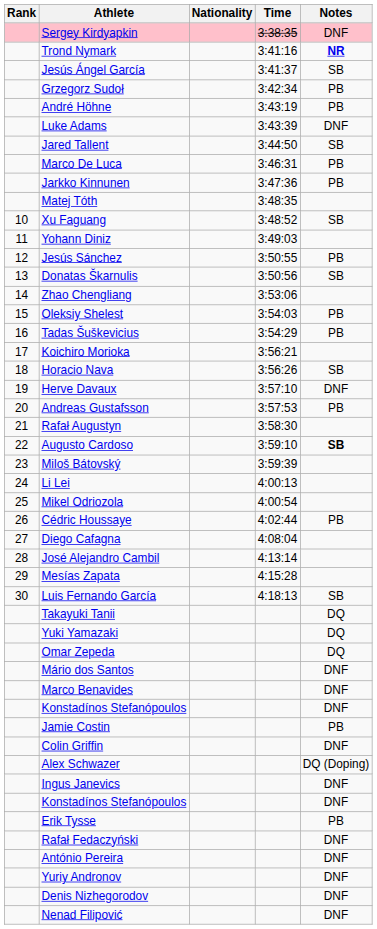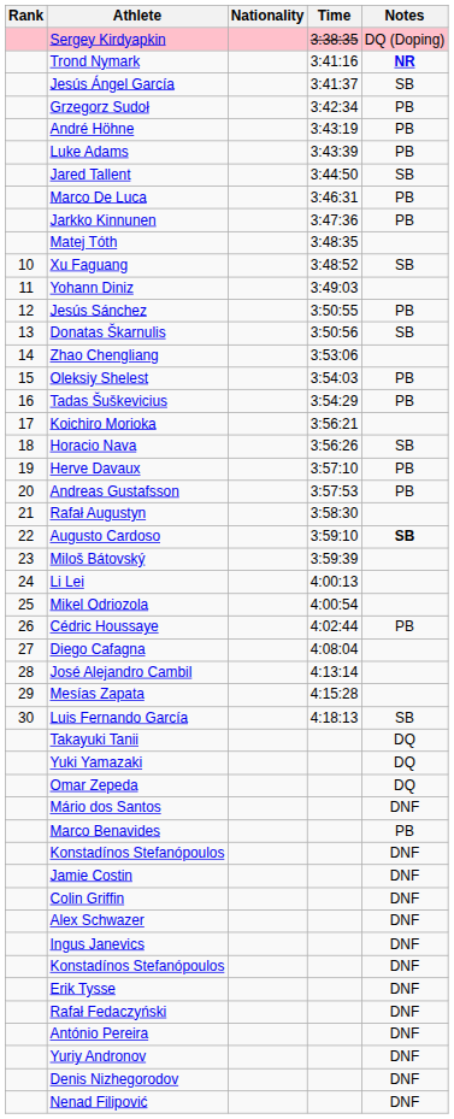 <table class="wikitable sortable" style="text-align:center">
 <tr>
 <th>Rank</th>
 <th>Athlete</th>
 <th>Nationality</th>
 <th>Time</th>
 <th>Notes</th>
 </tr>
 <tr bgcolor=pink>
 <td><s></s></td>
 <td align=left><a href='#'>Sergey Kirdyapkin</a></td>
 <td align=left></td>
 <td><s>3:38:35  </s></td>
-<td>DNF</td>
+<td>DQ (Doping)</td>
 </tr>
 <tr>
 <td></td>
 <td align=left><a href='#'>Trond Nymark</a></td>
 <td align=left></td>
 <td>3:41:16</td>
 <td><strong><a href='#'>NR</a></strong></td>
 </tr>
 <tr>
 <td></td>
 <td align=left><a href='#'>Jesús Ángel García</a></td>
 <td align=left></td>
 <td>3:41:37</td>
 <td>SB</td>
 </tr>
 <tr>
 <td></td>
 <td align=left><a href='#'>Grzegorz Sudoł</a></td>
 <td align=left></td>
 <td>3:42:34</td>
 <td>PB</td>
 </tr>
 <tr>
 <td></td>
 <td align=left><a href='#'>André Höhne</a></td>
 <td align=left></td>
 <td>3:43:19</td>
 <td>PB</td>
 </tr>
 <tr>
 <td></td>
 <td align=left><a href='#'>Luke Adams</a></td>
 <td align=left></td>
 <td>3:43:39</td>
-<td>DNF</td>
+<td>PB</td>
 </tr>
 <tr>
 <td></td>
 <td align=left><a href='#'>Jared Tallent</a></td>
 <td align=left></td>
 <td>3:44:50</td>
 <td>SB</td>
 </tr>
 <tr>
 <td></td>
 <td align=left><a href='#'>Marco De Luca</a></td>
 <td align=left></td>
 <td>3:46:31</td>
 <td>PB</td>
 </tr>
 <tr>
 <td></td>
 <td align=left><a href='#'>Jarkko Kinnunen</a></td>
 <td align=left></td>
 <td>3:47:36</td>
 <td>PB</td>
 </tr>
 <tr>
 <td></td>
 <td align=left><a href='#'>Matej Tóth</a></td>
 <td align=left></td>
 <td>3:48:35</td>
 <td></td>
 </tr>
 <tr>
 <td>10</td>
 <td align=left><a href='#'>Xu Faguang</a></td>
 <td align=left></td>
 <td>3:48:52</td>
 <td>SB</td>
 </tr>
 <tr>
 <td>11</td>
 <td align=left><a href='#'>Yohann Diniz</a></td>
 <td align=left></td>
 <td>3:49:03</td>
 <td></td>
 </tr>
 <tr>
 <td>12</td>
 <td align=left><a href='#'>Jesús Sánchez</a></td>
 <td align=left></td>
 <td>3:50:55</td>
 <td>PB</td>
 </tr>
 <tr>
 <td>13</td>
 <td align=left><a href='#'>Donatas Škarnulis</a></td>
 <td align=left></td>
 <td>3:50:56</td>
 <td>SB</td>
 </tr>
 <tr>
 <td>14</td>
 <td align=left><a href='#'>Zhao Chengliang</a></td>
 <td align=left></td>
 <td>3:53:06</td>
 <td></td>
 </tr>
 <tr>
 <td>15</td>
 <td align=left><a href='#'>Oleksiy Shelest</a></td>
 <td align=left></td>
 <td>3:54:03</td>
 <td>PB</td>
 </tr>
 <tr>
 <td>16</td>
 <td align=left><a href='#'>Tadas Šuškevicius</a></td>
 <td align=left></td>
 <td>3:54:29</td>
 <td>PB</td>
 </tr>
 <tr>
 <td>17</td>
 <td align=left><a href='#'>Koichiro Morioka</a></td>
 <td align=left></td>
 <td>3:56:21</td>
 <td></td>
 </tr>
 <tr>
 <td>18</td>
 <td align=left><a href='#'>Horacio Nava</a></td>
 <td align=left></td>
 <td>3:56:26</td>
 <td>SB</td>
 </tr>
 <tr>
 <td>19</td>
 <td align=left><a href='#'>Herve Davaux</a></td>
 <td align=left></td>
 <td>3:57:10</td>
-<td>DNF</td>
+<td>PB</td>
 </tr>
 <tr>
 <td>20</td>
 <td align=left><a href='#'>Andreas Gustafsson</a></td>
 <td align=left></td>
 <td>3:57:53</td>
 <td>PB</td>
 </tr>
 <tr>
 <td>21</td>
 <td align=left><a href='#'>Rafał Augustyn</a></td>
 <td align=left></td>
 <td>3:58:30</td>
 <td></td>
 </tr>
 <tr>
 <td>22</td>
 <td align=left><a href='#'>Augusto Cardoso</a></td>
 <td align=left></td>
 <td>3:59:10</td>
 <td><strong>SB</strong></td>
 </tr>
 <tr>
 <td>23</td>
 <td align=left><a href='#'>Miloš Bátovský</a></td>
 <td align=left></td>
 <td>3:59:39</td>
 <td></td>
 </tr>
 <tr>
 <td>24</td>
 <td align=left><a href='#'>Li Lei</a></td>
 <td align=left></td>
 <td>4:00:13</td>
 <td></td>
 </tr>
 <tr>
 <td>25</td>
 <td align=left><a href='#'>Mikel Odriozola</a></td>
 <td align=left></td>
 <td>4:00:54</td>
 <td></td>
 </tr>
 <tr>
 <td>26</td>
 <td align=left><a href='#'>Cédric Houssaye</a></td>
 <td align=left></td>
 <td>4:02:44</td>
 <td>PB</td>
 </tr>
 <tr>
 <td>27</td>
 <td align=left><a href='#'>Diego Cafagna</a></td>
 <td align=left></td>
 <td>4:08:04</td>
 <td></td>
 </tr>
 <tr>
 <td>28</td>
 <td align=left><a href='#'>José Alejandro Cambil</a></td>
 <td align=left></td>
 <td>4:13:14</td>
 <td></td>
 </tr>
 <tr>
 <td>29</td>
 <td align=left><a href='#'>Mesías Zapata</a></td>
 <td align=left></td>
 <td>4:15:28</td>
 <td></td>
 </tr>
 <tr>
 <td>30</td>
 <td align=left><a href='#'>Luis Fernando García</a></td>
 <td align=left></td>
 <td>4:18:13</td>
 <td>SB</td>
 </tr>
 <tr>
 <td></td>
 <td align=left><a href='#'>Takayuki Tanii</a></td>
 <td align=left></td>
 <td></td>
 <td>DQ</td>
 </tr>
 <tr>
 <td></td>
 <td align=left><a href='#'>Yuki Yamazaki</a></td>
 <td align=left></td>
 <td></td>
 <td>DQ</td>
 </tr>
 <tr>
 <td></td>
 <td align=left><a href='#'>Omar Zepeda</a></td>
 <td align=left></td>
 <td></td>
 <td>DQ</td>
 </tr>
 <tr>
 <td></td>
 <td align=left><a href='#'>Mário dos Santos</a></td>
 <td align=left></td>
 <td></td>
 <td>DNF</td>
 </tr>
 <tr>
 <td></td>
 <td align=left><a href='#'>Marco Benavides</a></td>
 <td align=left></td>
 <td></td>
-<td>DNF</td>
+<td>PB</td>
 </tr>
 <tr>
 <td></td>
 <td align=left><a href='#'>Konstadínos Stefanópoulos</a></td>
 <td align=left></td>
 <td></td>
 <td>DNF</td>
 </tr>
 <tr>
 <td></td>
 <td align=left><a href='#'>Jamie Costin</a></td>
 <td align=left></td>
 <td></td>
-<td>PB</td>
+<td>DNF</td>
 </tr>
 <tr>
 <td></td>
 <td align=left><a href='#'>Colin Griffin</a></td>
 <td align=left></td>
 <td></td>
 <td>DNF</td>
 </tr>
 <tr>
 <td></td>
 <td align=left><a href='#'>Alex Schwazer</a></td>
 <td align=left></td>
 <td></td>
-<td>DQ (Doping)</td>
+<td>DNF</td>
 </tr>
 <tr>
 <td></td>
 <td align=left><a href='#'>Ingus Janevics</a></td>
 <td align=left></td>
 <td></td>
 <td>DNF</td>
 </tr>
 <tr>
 <td></td>
 <td align=left><a href='#'>Konstadínos Stefanópoulos</a></td>
 <td align=left></td>
 <td></td>
 <td>DNF</td>
 </tr>
 <tr>
 <td></td>
 <td align=left><a href='#'>Erik Tysse</a></td>
 <td align=left></td>
 <td></td>
-<td>PB</td>
+<td>DNF</td>
 </tr>
 <tr>
 <td></td>
 <td align=left><a href='#'>Rafał Fedaczyński</a></td>
 <td align=left></td>
 <td></td>
 <td>DNF</td>
 </tr>
 <tr>
 <td></td>
 <td align=left><a href='#'>António Pereira</a></td>
 <td align=left></td>
 <td></td>
 <td>DNF</td>
 </tr>
 <tr>
 <td></td>
 <td align=left><a href='#'>Yuriy Andronov</a></td>
 <td align=left></td>
 <td></td>
 <td>DNF</td>
 </tr>
 <tr>
 <td></td>
 <td align=left><a href='#'>Denis Nizhegorodov</a></td>
 <td align=left></td>
 <td></td>
 <td>DNF</td>
 </tr>
 <tr>
 <td></td>
 <td align=left><a href='#'>Nenad Filipović</a></td>
 <td align=left></td>
 <td></td>
 <td>DNF</td>
 </tr>
 </table>
